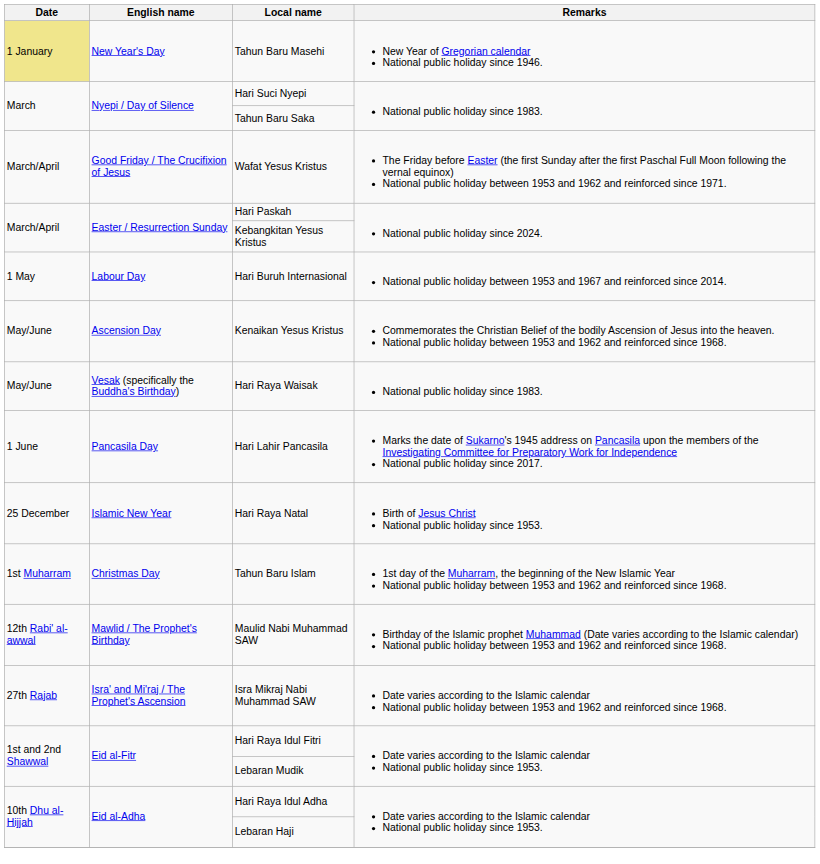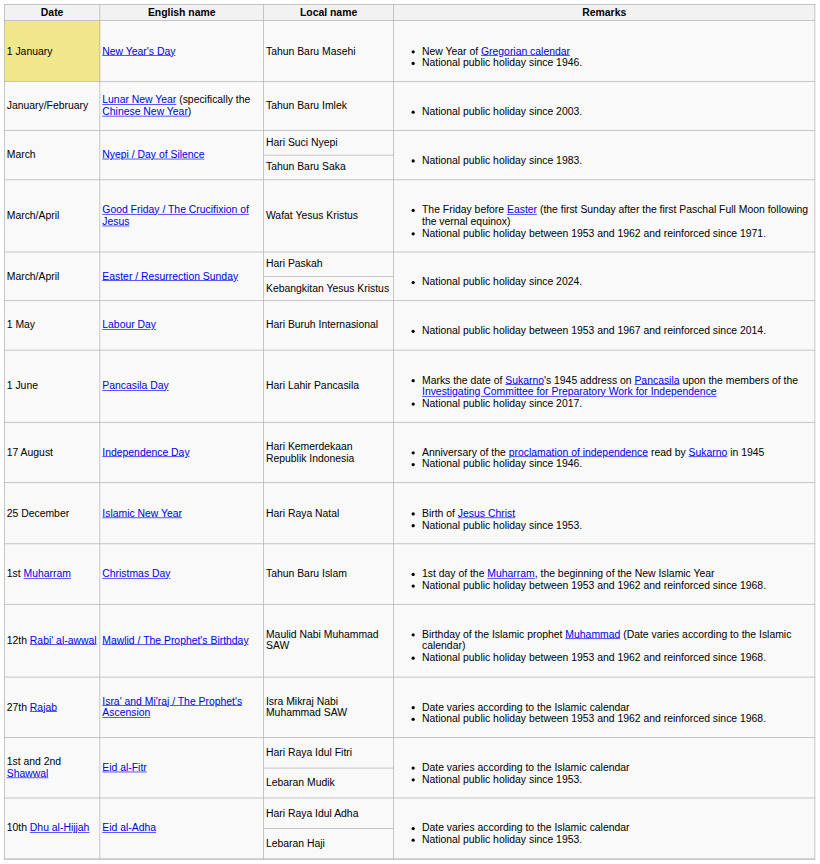 <table class="wikitable">
 <tr>
 <th>Date</th>
 <th>English name</th>
 <th>Local name</th>
 <th>Remarks</th>
 </tr>
 <tr>
 <td style="background: khaki;">1 January</td>
 <td><a href='#'>New Year's Day</a></td>
 <td>Tahun Baru Masehi</td>
 <td><br><ul><li>New Year of <a href='#'>Gregorian calendar</a></li><li>National public holiday since 1946.</li></ul></td>
+</tr>
+<tr>
+<td>January/February</td>
+<td><a href='#'>Lunar New Year</a> (specifically the <a href='#'>Chinese New Year</a>)</td>
+<td>Tahun Baru Imlek</td>
+<td><br><ul><li>National public holiday since 2003.</li></ul></td>
 </tr>
 <tr>
 <td rowspan=2>March</td>
 <td rowspan=2><a href='#'>Nyepi / Day of Silence</a></td>
 <td>Hari Suci Nyepi</td>
 <td rowspan=2><br><ul><li>National public holiday since 1983.</li></ul></td>
 </tr>
 <tr>
 <td>Tahun Baru Saka</td>
 </tr>
 <tr>
 <td>March/April</td>
 <td><a href='#'>Good Friday / The Crucifixion of Jesus</a></td>
 <td>Wafat Yesus Kristus</td>
 <td><br><ul><li>The Friday before <a href='#'>Easter</a> (the first Sunday after the first Paschal Full Moon following the vernal equinox)</li><li>National public holiday between 1953 and 1962 and reinforced since 1971.</li></ul></td>
 </tr>
 <tr>
 <td rowspan=2>March/April</td>
 <td rowspan=2><a href='#'>Easter / Resurrection Sunday</a></td>
 <td>Hari Paskah</td>
 <td rowspan=2><br><ul><li>National public holiday since 2024.</li></ul></td>
 </tr>
 <tr>
 <td>Kebangkitan Yesus Kristus</td>
 </tr>
 <tr>
 <td>1 May</td>
 <td><a href='#'>Labour Day</a></td>
 <td>Hari Buruh Internasional</td>
 <td><br><ul><li>National public holiday between 1953 and 1967 and reinforced since 2014.</li></ul></td>
 </tr>
 <tr>
-<td>May/June</td>
-<td><a href='#'>Ascension Day</a></td>
-<td>Kenaikan Yesus Kristus</td>
-<td><br><ul><li>Commemorates the Christian Belief of the bodily Ascension of Jesus into the heaven.</li><li>National public holiday between 1953 and 1962 and reinforced since 1968.</li></ul></td>
-</tr>
-<tr>
-<td>May/June</td>
-<td><a href='#'>Vesak</a> (specifically the <a href='#'>Buddha's Birthday</a>)</td>
-<td>Hari Raya Waisak</td>
-<td><br><ul><li>National public holiday since 1983.</li></ul></td>
-</tr>
-<tr>
 <td>1 June</td>
 <td><a href='#'>Pancasila Day</a></td>
 <td>Hari Lahir Pancasila</td>
 <td><br><ul><li>Marks the date of <a href='#'>Sukarno</a>'s 1945 address on <a href='#'>Pancasila</a> upon the members of the <a href='#'>Investigating Committee for Preparatory Work for Independence</a></li><li>National public holiday since 2017.</li></ul></td>
+</tr>
+<tr>
+<td>17 August</td>
+<td><a href='#'>Independence Day</a></td>
+<td>Hari Kemerdekaan Republik Indonesia</td>
+<td><br><ul><li>Anniversary of the <a href='#'>proclamation of independence</a> read by <a href='#'>Sukarno</a> in 1945</li><li>National public holiday since 1946.</li></ul></td>
 </tr>
 <tr>
 <td>25 December</td>
 <td><a href='#'>Islamic New Year</a></td>
 <td>Hari Raya Natal</td>
 <td><br><ul><li>Birth of <a href='#'>Jesus Christ</a></li><li>National public holiday since 1953.</li></ul></td>
 </tr>
 <tr>
 <td>1st <a href='#'>Muharram</a></td>
 <td><a href='#'>Christmas Day</a></td>
 <td>Tahun Baru Islam</td>
 <td><br><ul><li>1st day of the <a href='#'>Muharram</a>, the beginning of the New Islamic Year</li><li>National public holiday between 1953 and 1962 and reinforced since 1968.</li></ul></td>
 </tr>
 <tr>
 <td>12th <a href='#'>Rabi' al-awwal</a></td>
 <td><a href='#'>Mawlid / The Prophet's Birthday</a></td>
 <td>Maulid Nabi Muhammad SAW</td>
 <td><br><ul><li>Birthday of the Islamic prophet <a href='#'>Muhammad</a> (Date varies according to the Islamic calendar)</li><li>National public holiday between 1953 and 1962 and reinforced since 1968.</li></ul></td>
 </tr>
 <tr>
 <td>27th <a href='#'>Rajab</a></td>
 <td><a href='#'>Isra' and Mi'raj / The Prophet's Ascension</a></td>
 <td>Isra Mikraj Nabi Muhammad SAW</td>
 <td><br><ul><li>Date varies according to the Islamic calendar</li><li>National public holiday between 1953 and 1962 and reinforced since 1968.</li></ul></td>
 </tr>
 <tr>
 <td rowspan=2>1st and 2nd <a href='#'>Shawwal</a></td>
 <td rowspan=2><a href='#'>Eid al-Fitr</a></td>
 <td>Hari Raya Idul Fitri</td>
 <td rowspan=2><br><ul><li>Date varies according to the Islamic calendar</li><li>National public holiday since 1953.</li></ul></td>
 </tr>
 <tr>
 <td>Lebaran Mudik</td>
 </tr>
 <tr>
 <td rowspan=2>10th <a href='#'>Dhu al-Hijjah</a></td>
 <td rowspan=2><a href='#'>Eid al-Adha</a></td>
 <td>Hari Raya Idul Adha</td>
 <td rowspan=2><br><ul><li>Date varies according to the Islamic calendar</li><li>National public holiday since 1953.</li></ul></td>
 </tr>
 <tr>
 <td>Lebaran Haji</td>
 </tr>
 <tr>
 </tr>
 </table>
